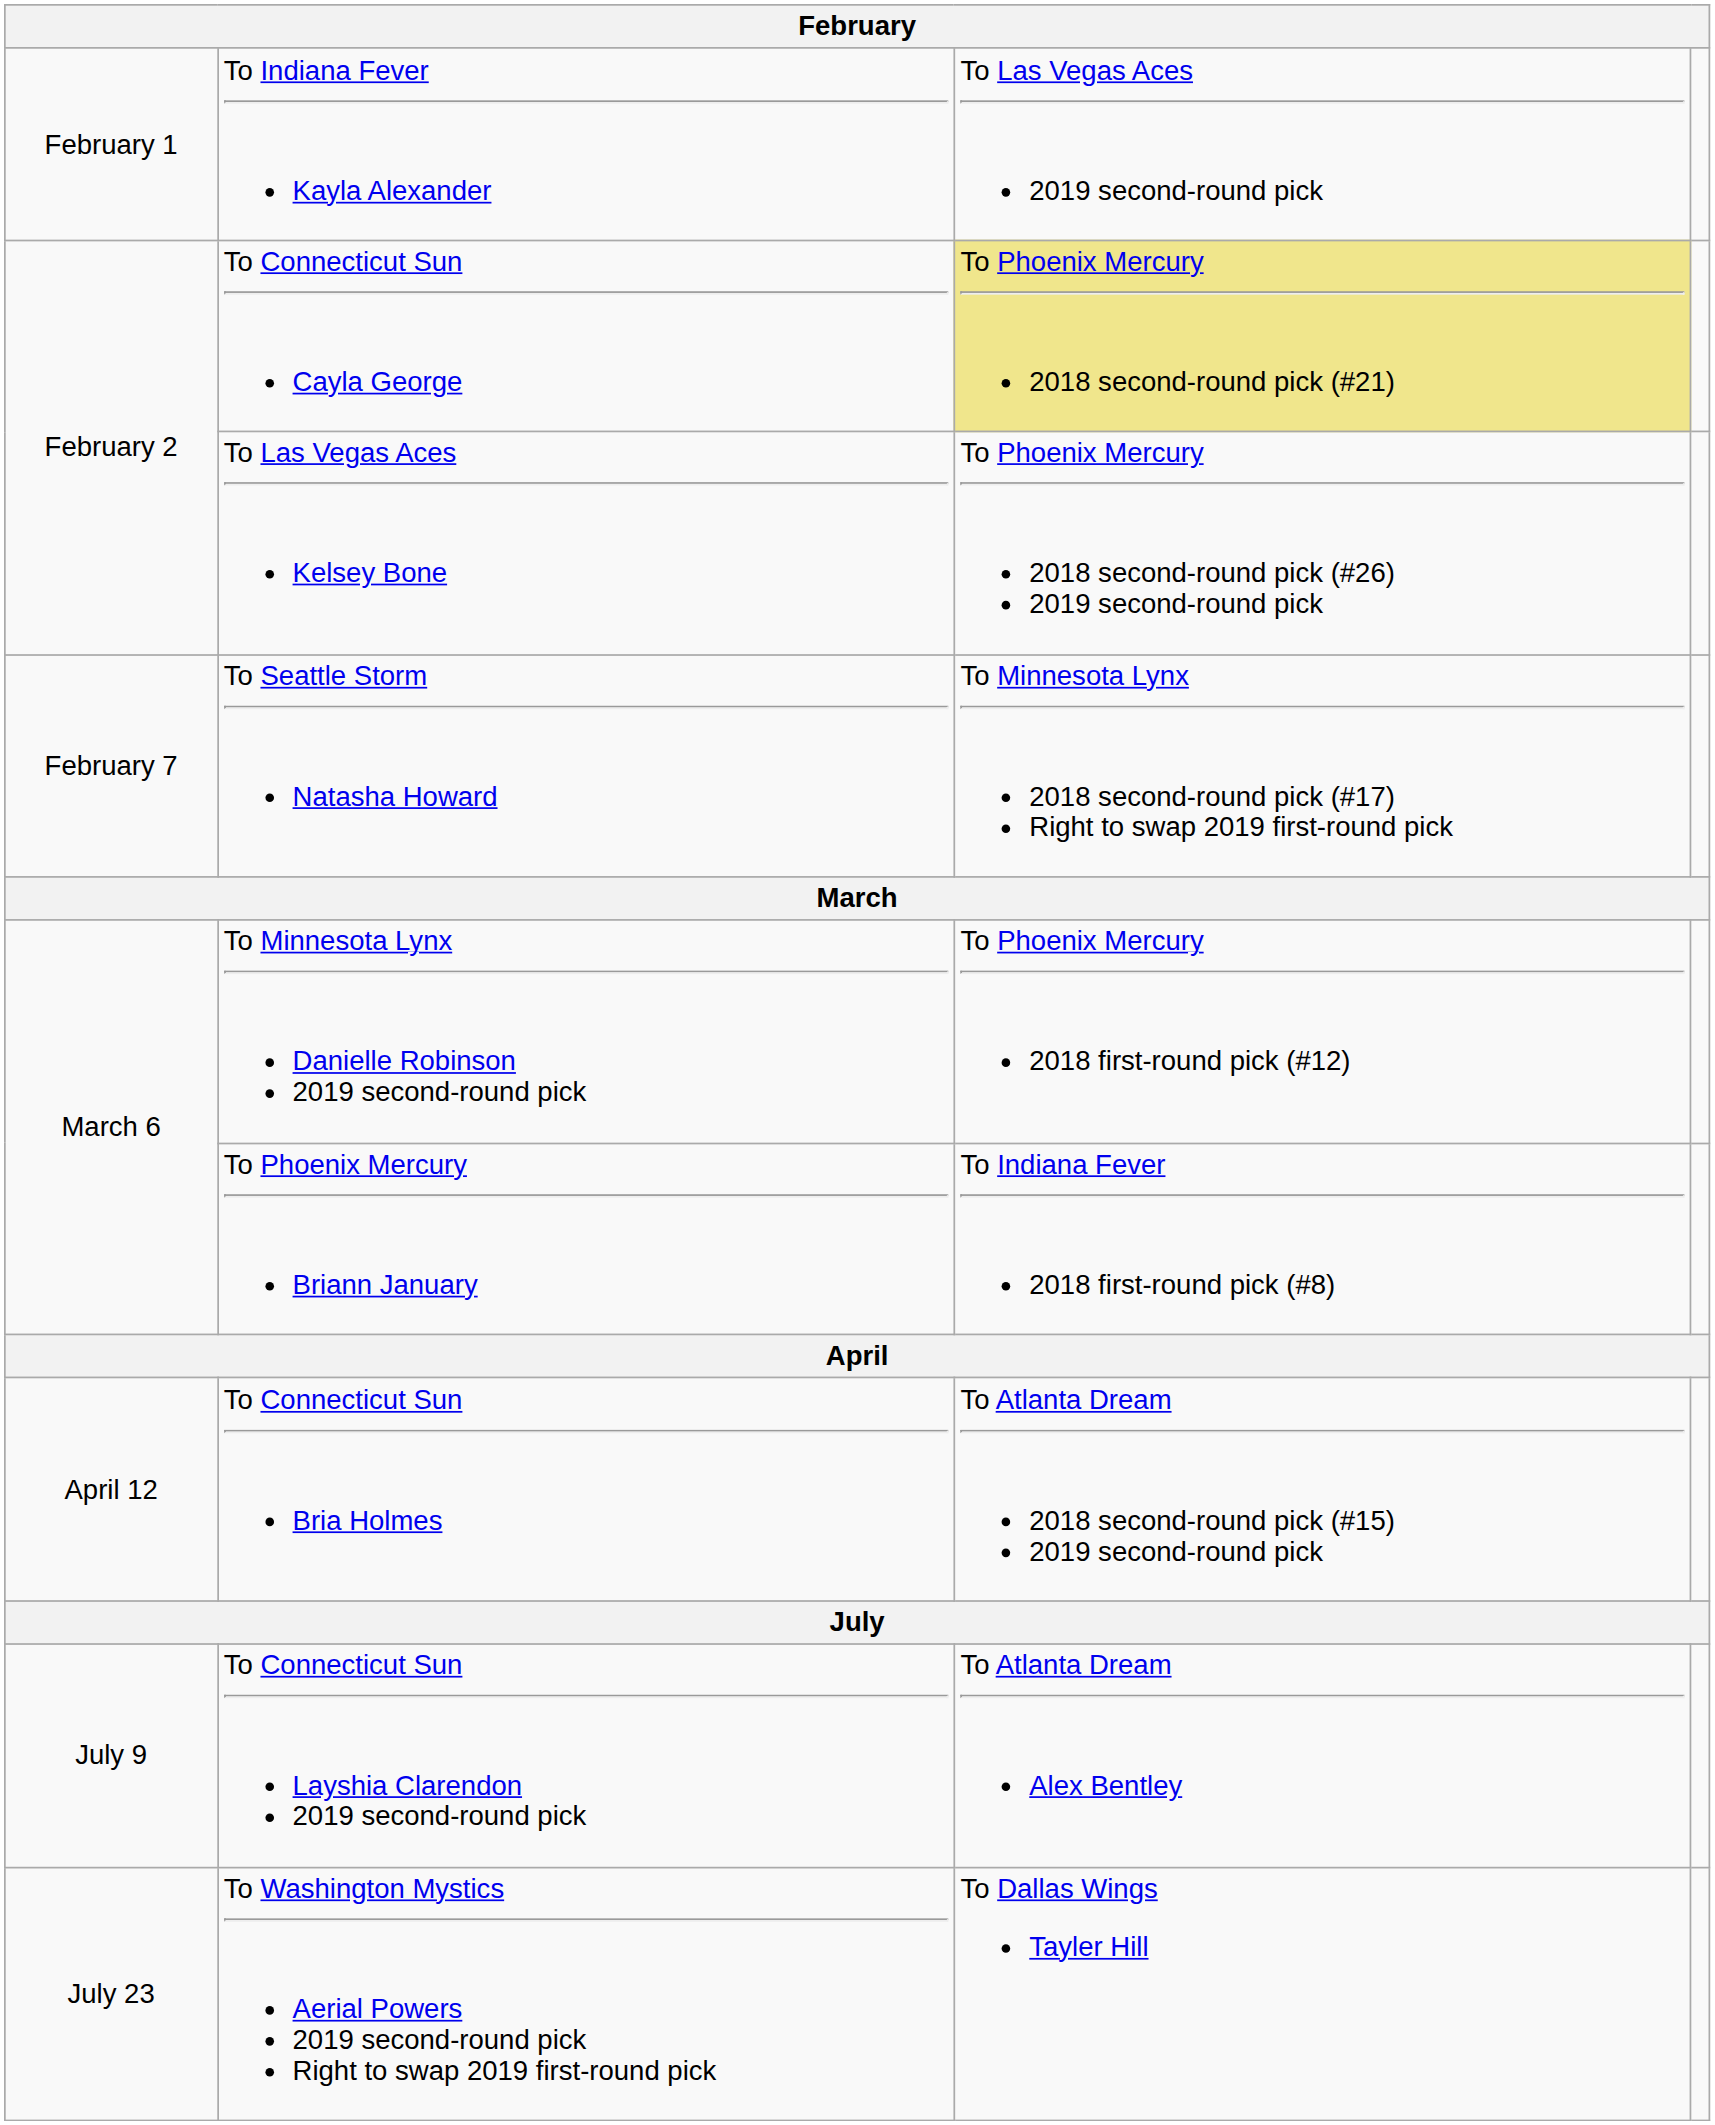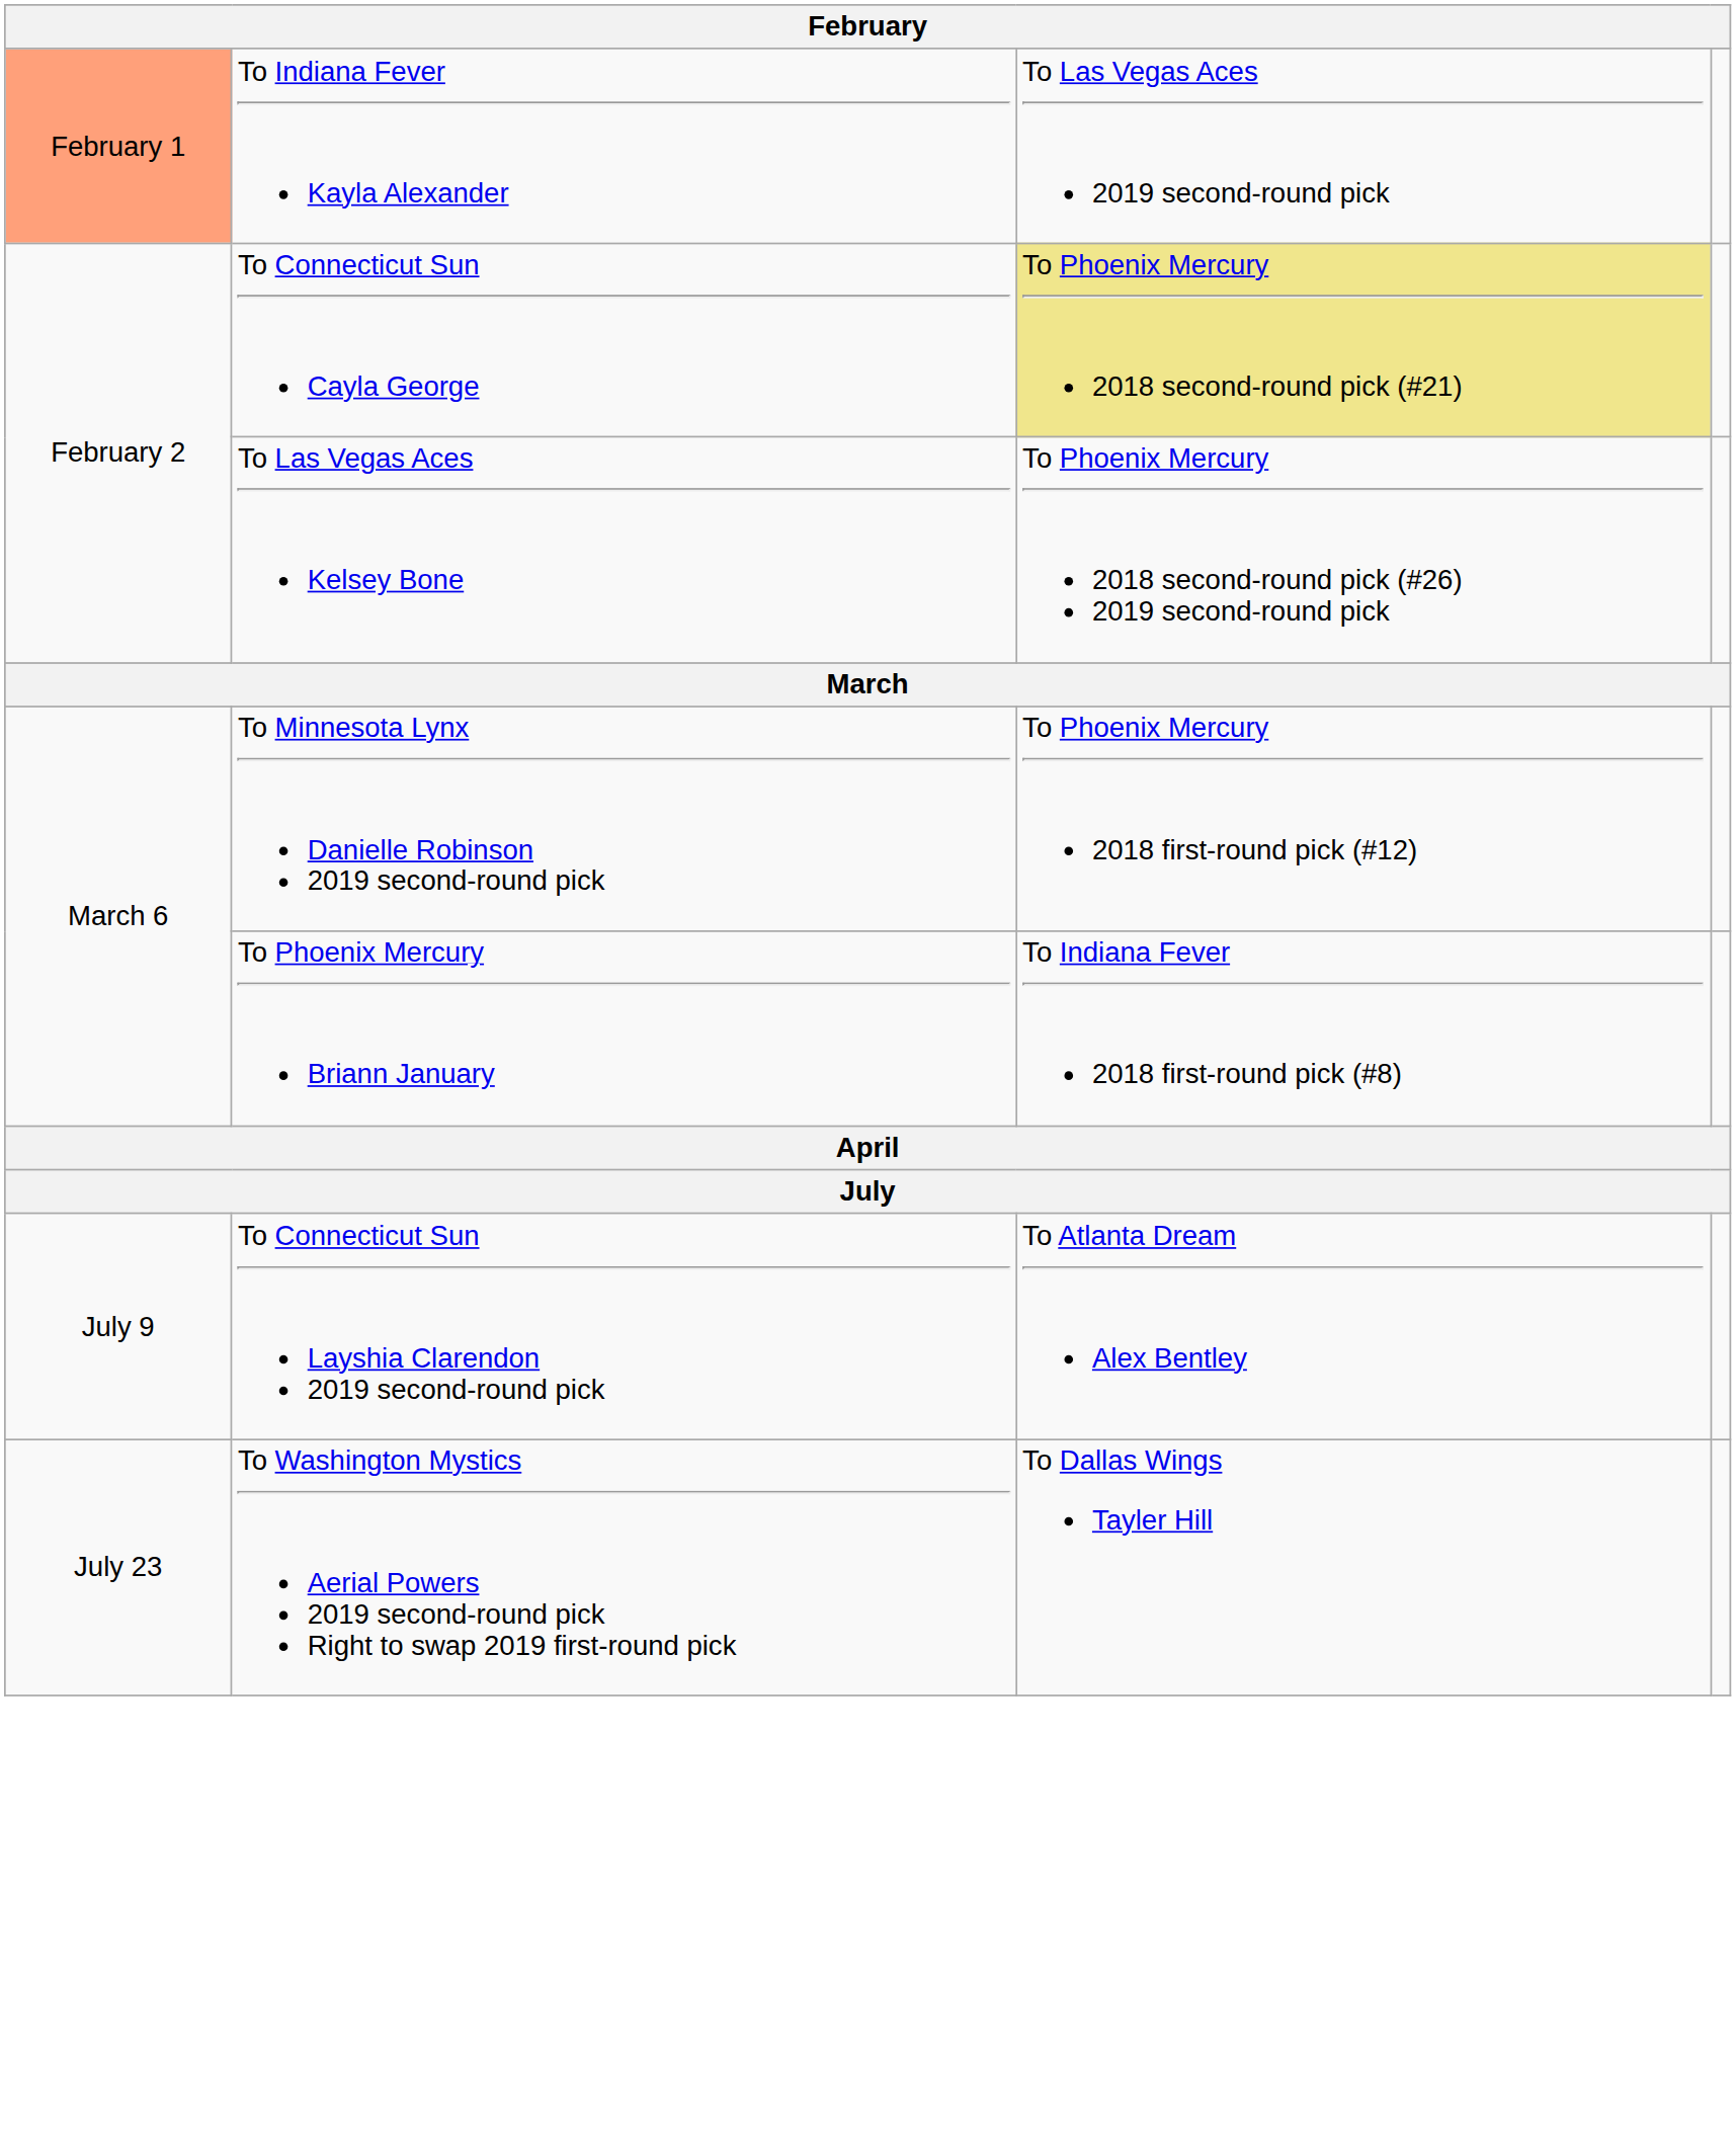 <table class="wikitable" style="text-align:center; width: 50%">
 <tr>
 <th colspan=4>February</th>
 </tr>
 <tr>
-<td>February 1</td>
+<td style="background: lightsalmon;">February 1</td>
 <td align=left valign=top>To <a href='#'>Indiana Fever</a><hr><br><ul><li> <a href='#'>Kayla Alexander</a></li></ul></td>
 <td align=left valign=top>To <a href='#'>Las Vegas Aces</a><hr><br><ul><li>2019 second-round pick</li></ul></td>
 <td align=center></td>
 </tr>
 <tr>
 <td rowspan="2">February 2</td>
 <td align=left valign=top>To <a href='#'>Connecticut Sun</a><hr><br><ul><li> <a href='#'>Cayla George</a></li></ul></td>
 <td align=left valign=top style="background: khaki;">To <a href='#'>Phoenix Mercury</a><hr><br><ul><li>2018 second-round pick (#21)</li></ul></td>
 <td align=center></td>
 </tr>
 <tr>
 <td align=left valign=top>To <a href='#'>Las Vegas Aces</a><hr><br><ul><li> <a href='#'>Kelsey Bone</a></li></ul></td>
 <td align=left valign=top>To <a href='#'>Phoenix Mercury</a><hr><br><ul><li>2018 second-round pick (#26)</li><li>2019 second-round pick</li></ul></td>
-<td align=center></td>
-</tr>
-<tr>
-<td>February 7</td>
-<td align=left valign=top>To <a href='#'>Seattle Storm</a><hr><br><ul><li> <a href='#'>Natasha Howard</a></li></ul></td>
-<td align=left valign=top>To <a href='#'>Minnesota Lynx</a><hr><br><ul><li>2018 second-round pick (#17)</li><li>Right to swap 2019 first-round pick</li></ul></td>
 <td align=center></td>
 </tr>
 <tr>
 <th colspan=4>March</th>
 </tr>
 <tr>
 <td rowspan="2">March 6</td>
 <td align=left valign=top>To <a href='#'>Minnesota Lynx</a><hr><br><ul><li> <a href='#'>Danielle Robinson</a></li><li>2019 second-round pick</li></ul></td>
 <td align=left valign=top>To <a href='#'>Phoenix Mercury</a><hr><br><ul><li>2018 first-round pick (#12)</li></ul></td>
 <td align=center></td>
 </tr>
 <tr>
 <td align=left valign=top>To <a href='#'>Phoenix Mercury</a><hr><br><ul><li> <a href='#'>Briann January</a></li></ul></td>
 <td align=left valign=top>To <a href='#'>Indiana Fever</a><hr><br><ul><li>2018 first-round pick (#8)</li></ul></td>
 <td align=center></td>
 </tr>
 <tr>
 <th colspan=4>April</th>
 </tr>
 <tr>
-<td>April 12</td>
-<td align=left valign=top>To <a href='#'>Connecticut Sun</a><hr><br><ul><li> <a href='#'>Bria Holmes</a></li></ul></td>
-<td align=left valign=top>To <a href='#'>Atlanta Dream</a><hr><br><ul><li>2018 second-round pick (#15)</li><li>2019 second-round pick</li></ul></td>
-<td align=center></td>
-</tr>
-<tr>
 <th colspan=4>July</th>
 </tr>
 <tr>
 <td>July 9</td>
 <td align=left valign=top>To <a href='#'>Connecticut Sun</a><hr><br><ul><li> <a href='#'>Layshia Clarendon</a></li><li>2019 second-round pick</li></ul></td>
 <td align=left valign=top>To <a href='#'>Atlanta Dream</a><hr><br><ul><li> <a href='#'>Alex Bentley</a></li></ul></td>
 <td align=center></td>
 </tr>
 <tr>
 <td>July 23</td>
 <td align=left valign=top>To <a href='#'>Washington Mystics</a><hr><br><ul><li> <a href='#'>Aerial Powers</a></li><li>2019 second-round pick</li><li>Right to swap 2019 first-round pick</li></ul></td>
 <td align=left valign=top>To <a href='#'>Dallas Wings</a><br><ul><li> <a href='#'>Tayler Hill</a></li></ul></td>
 <td align=center></td>
 </tr>
 </table>
